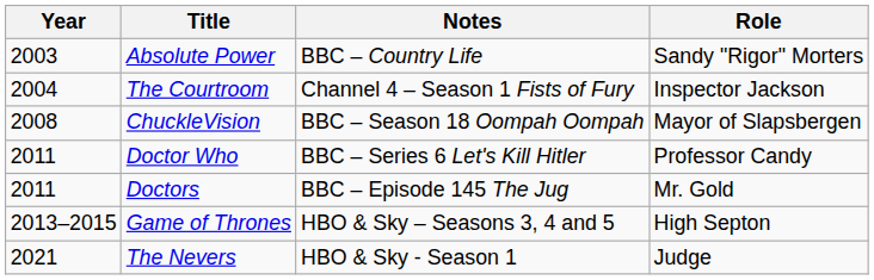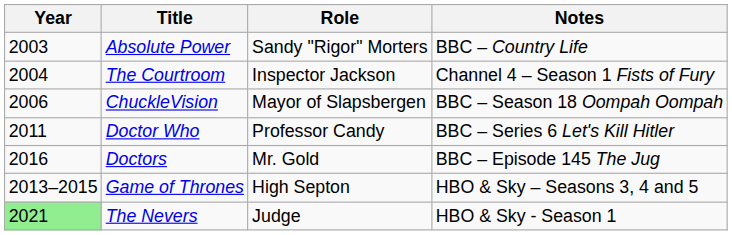 <table class="wikitable sortable">
 <tr>
 <th>Year</th>
 <th>Title</th>
+<th>Role</th>
 <th>Notes</th>
-<th>Role</th>
 </tr>
 <tr>
 <td>2003</td>
 <td><em><a href='#'>Absolute Power</a></em></td>
+<td>Sandy "Rigor" Morters</td>
 <td>BBC – <em>Country Life</em></td>
-<td>Sandy "Rigor" Morters</td>
 </tr>
 <tr>
 <td>2004</td>
 <td><em><a href='#'>The Courtroom</a></em></td>
+<td>Inspector Jackson</td>
 <td>Channel 4 – Season 1 <em>Fists of Fury</em></td>
-<td>Inspector Jackson</td>
 </tr>
 <tr>
-<td>2008</td>
+<td>2006</td>
 <td><em><a href='#'>ChuckleVision</a></em></td>
+<td>Mayor of Slapsbergen</td>
 <td>BBC – Season 18 <em>Oompah Oompah</em></td>
-<td>Mayor of Slapsbergen</td>
 </tr>
 <tr>
 <td>2011</td>
 <td><em><a href='#'>Doctor Who</a></em></td>
+<td>Professor Candy</td>
 <td>BBC – Series 6 <em>Let's Kill Hitler</em></td>
-<td>Professor Candy</td>
 </tr>
 <tr>
-<td>2011</td>
+<td>2016</td>
 <td><em><a href='#'>Doctors</a></em></td>
+<td>Mr. Gold</td>
 <td>BBC – Episode 145 <em>The Jug</em></td>
-<td>Mr. Gold</td>
 </tr>
 <tr>
 <td>2013–2015</td>
 <td><em><a href='#'>Game of Thrones</a></em></td>
+<td>High Septon</td>
 <td>HBO & Sky – Seasons 3, 4 and 5</td>
-<td>High Septon</td>
 </tr>
 <tr>
-<td>2021</td>
+<td style="background: lightgreen;">2021</td>
 <td><em><a href='#'>The Nevers</a></em></td>
+<td>Judge</td>
 <td>HBO & Sky - Season 1</td>
-<td>Judge</td>
 </tr>
 </table>
